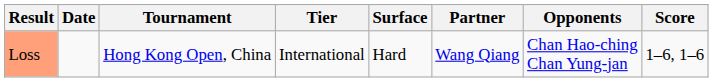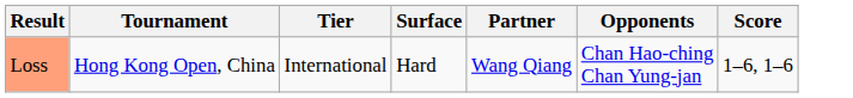 <table class="wikitable sortable">
 <tr>
 <th>Result</th>
-<th>Date</th>
 <th>Tournament</th>
 <th>Tier</th>
 <th>Surface</th>
 <th>Partner</th>
 <th>Opponents</th>
 <th class="unsortable">Score</th>
 </tr>
 <tr>
 <td bgcolor=FFA07A>Loss</td>
-<td><a href='#'></a></td>
 <td><a href='#'>Hong Kong Open</a>, China</td>
 <td>International</td>
 <td>Hard</td>
 <td> <a href='#'>Wang Qiang</a></td>
 <td> <a href='#'>Chan Hao-ching</a> <br>  <a href='#'>Chan Yung-jan</a></td>
 <td>1–6, 1–6</td>
 </tr>
 </table>
